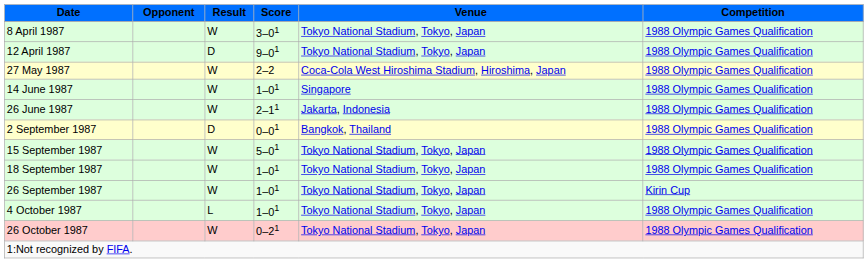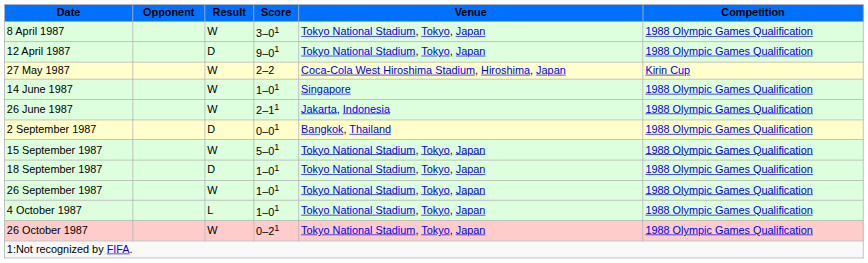 <table width=100% class="wikitable">
 <tr>
 <th style="background:#0070FF;"><span>Date</span></th>
 <th style="background:#0070FF;"><span>Opponent</span></th>
 <th style="background:#0070FF;"><span>Result</span></th>
 <th style="background:#0070FF;"><span>Score</span></th>
 <th style="background:#0070FF;"><span>Venue</span></th>
 <th style="background:#0070FF;"><span>Competition</span></th>
 </tr>
 <tr>
 </tr>
 <tr style="background:#dfd;">
 <td>8 April 1987</td>
 <td></td>
 <td>W</td>
 <td>3–0<sup>1</sup></td>
 <td> <a href='#'>Tokyo National Stadium</a>, <a href='#'>Tokyo</a>, <a href='#'>Japan</a></td>
 <td><a href='#'>1988 Olympic Games Qualification</a></td>
 </tr>
 <tr style="background:#dfd;">
 <td>12 April 1987</td>
 <td></td>
 <td>D</td>
 <td>9–0<sup>1</sup></td>
 <td> <a href='#'>Tokyo National Stadium</a>, <a href='#'>Tokyo</a>, <a href='#'>Japan</a></td>
 <td><a href='#'>1988 Olympic Games Qualification</a></td>
 </tr>
 <tr style="background:#ffc;">
 <td>27 May 1987</td>
 <td></td>
 <td>W</td>
 <td>2–2</td>
 <td> <a href='#'>Coca-Cola West Hiroshima Stadium</a>, <a href='#'>Hiroshima</a>, <a href='#'>Japan</a></td>
-<td><a href='#'>1988 Olympic Games Qualification</a></td>
+<td><a href='#'>Kirin Cup</a></td>
 </tr>
 <tr style="background:#dfd;">
 <td>14 June 1987</td>
 <td></td>
 <td>W</td>
 <td>1–0<sup>1</sup></td>
 <td> <a href='#'>Singapore</a></td>
 <td><a href='#'>1988 Olympic Games Qualification</a></td>
 </tr>
 <tr style="background:#dfd;">
 <td>26 June 1987</td>
 <td></td>
 <td>W</td>
 <td>2–1<sup>1</sup></td>
 <td> <a href='#'>Jakarta</a>, <a href='#'>Indonesia</a></td>
 <td><a href='#'>1988 Olympic Games Qualification</a></td>
 </tr>
 <tr style="background:#ffc;">
 <td>2 September 1987</td>
 <td></td>
 <td>D</td>
 <td>0–0<sup>1</sup></td>
 <td> <a href='#'>Bangkok</a>, <a href='#'>Thailand</a></td>
 <td><a href='#'>1988 Olympic Games Qualification</a></td>
 </tr>
 <tr style="background:#dfd;">
 <td>15 September 1987</td>
 <td></td>
 <td>W</td>
 <td>5–0<sup>1</sup></td>
 <td> <a href='#'>Tokyo National Stadium</a>, <a href='#'>Tokyo</a>, <a href='#'>Japan</a></td>
 <td><a href='#'>1988 Olympic Games Qualification</a></td>
 </tr>
 <tr style="background:#dfd;">
 <td>18 September 1987</td>
 <td></td>
-<td>W</td>
+<td>D</td>
 <td>1–0<sup>1</sup></td>
 <td> <a href='#'>Tokyo National Stadium</a>, <a href='#'>Tokyo</a>, <a href='#'>Japan</a></td>
 <td><a href='#'>1988 Olympic Games Qualification</a></td>
 </tr>
 <tr style="background:#dfd;">
 <td>26 September 1987</td>
 <td></td>
 <td>W</td>
 <td>1–0<sup>1</sup></td>
 <td> <a href='#'>Tokyo National Stadium</a>, <a href='#'>Tokyo</a>, <a href='#'>Japan</a></td>
-<td><a href='#'>Kirin Cup</a></td>
+<td><a href='#'>1988 Olympic Games Qualification</a></td>
 </tr>
 <tr style="background:#dfd;">
 <td>4 October 1987</td>
 <td></td>
 <td>L</td>
 <td>1–0<sup>1</sup></td>
 <td> <a href='#'>Tokyo National Stadium</a>, <a href='#'>Tokyo</a>, <a href='#'>Japan</a></td>
 <td><a href='#'>1988 Olympic Games Qualification</a></td>
 </tr>
 <tr style="background:#fcc;">
 <td>26 October 1987</td>
 <td></td>
 <td>W</td>
 <td>0–2<sup>1</sup></td>
 <td> <a href='#'>Tokyo National Stadium</a>, <a href='#'>Tokyo</a>, <a href='#'>Japan</a></td>
 <td><a href='#'>1988 Olympic Games Qualification</a></td>
 </tr>
 <tr>
 <td colspan=6 align=left>1:Not recognized by <a href='#'>FIFA</a>.</td>
 </tr>
 </table>
